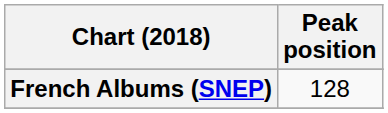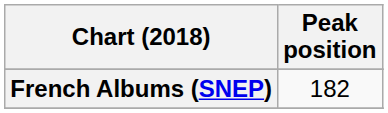 <table class="wikitable plainrowheaders" style="text-align:center">
 <tr>
 <th scope="col">Chart (2018)</th>
 <th scope="col">Peak<br> position</th>
 </tr>
 <tr>
 </tr>
 <tr>
 </tr>
 <tr>
 <th scope="row">French Albums (<a href='#'>SNEP</a>)</th>
-<td>128</td>
+<td>182</td>
 </tr>
 <tr>
 </tr>
 <tr>
 </tr>
 <tr>
 </tr>
 </table>
